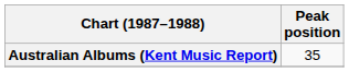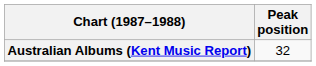 <table class="wikitable sortable plainrowheaders" style="text-align:center">
 <tr>
 <th scope="col">Chart (1987–1988)</th>
 <th scope="col">Peak<br>position</th>
 </tr>
 <tr>
 <th scope="row">Australian Albums (<a href='#'>Kent Music Report</a>)</th>
-<td>35</td>
+<td>32</td>
 </tr>
 <tr>
 </tr>
 <tr>
 </tr>
 <tr>
 </tr>
 <tr>
 </tr>
 <tr>
 </tr>
 <tr>
 </tr>
 <tr>
 </tr>
 <tr>
 </tr>
 <tr>
 </tr>
 <tr>
 </tr>
 </table>
